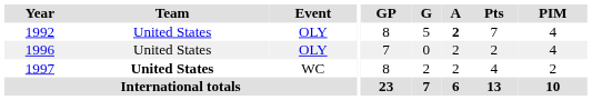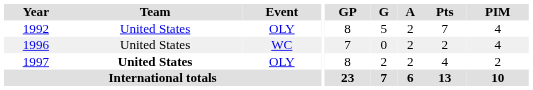 <table border="0" cellpadding="1" cellspacing="0" ID="Table3" style="text-align:center; width:40em">
 <tr bgcolor="#e0e0e0">
 <th>Year</th>
 <th>Team</th>
 <th>Event</th>
 <th rowspan="102" bgcolor="#ffffff"></th>
 <th>GP</th>
 <th>G</th>
 <th>A</th>
 <th>Pts</th>
 <th>PIM</th>
 </tr>
 <tr>
 <td><a href='#'>1992</a></td>
 <td><a href='#'>United States</a></td>
 <td><a href='#'>OLY</a></td>
 <td>8</td>
 <td>5</td>
-<td><strong>2</strong></td>
+<td>2</td>
 <td>7</td>
 <td>4</td>
 </tr>
 <tr bgcolor="#f0f0f0">
 <td><a href='#'>1996</a></td>
 <td>United States</td>
-<td><a href='#'>OLY</a></td>
+<td><a href='#'>WC</a></td>
 <td>7</td>
 <td>0</td>
 <td>2</td>
 <td>2</td>
 <td>4</td>
 </tr>
 <tr>
 <td><a href='#'>1997</a></td>
 <td><strong>United States</strong></td>
-<td>WC</td>
+<td><a href='#'>OLY</a></td>
 <td>8</td>
 <td>2</td>
 <td>2</td>
 <td>4</td>
 <td>2</td>
 </tr>
 <tr bgcolor="#e0e0e0">
 <th colspan=3>International totals</th>
 <th>23</th>
 <th>7</th>
 <th>6</th>
 <th>13</th>
 <th>10</th>
 </tr>
 </table>
